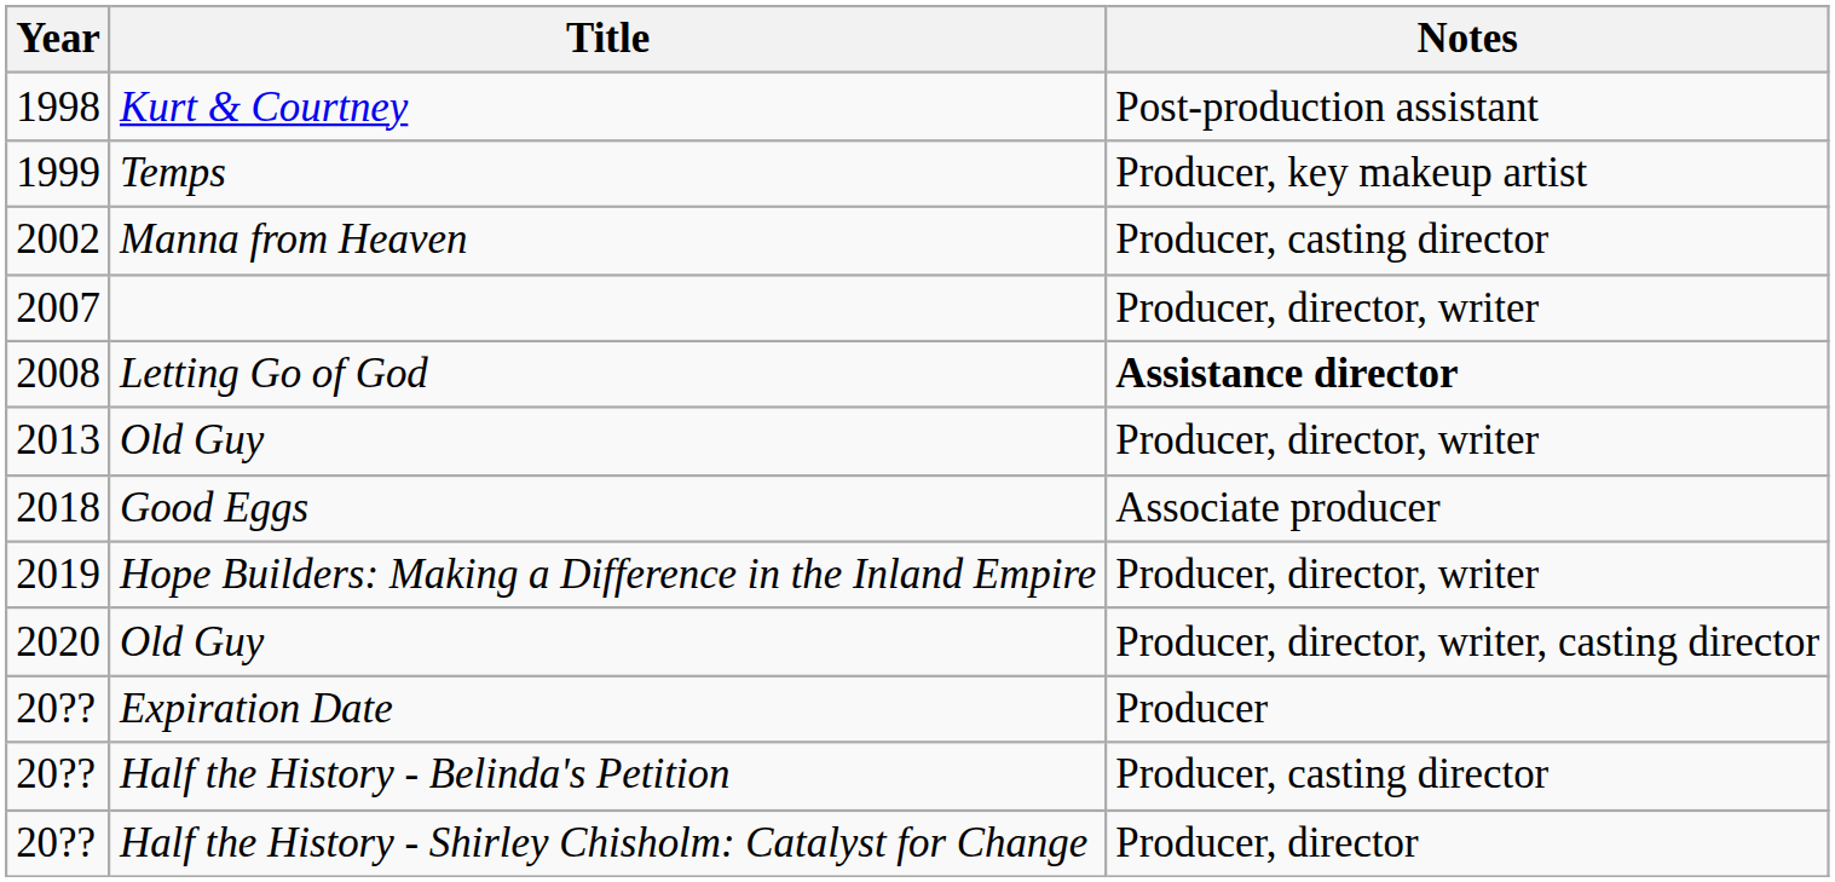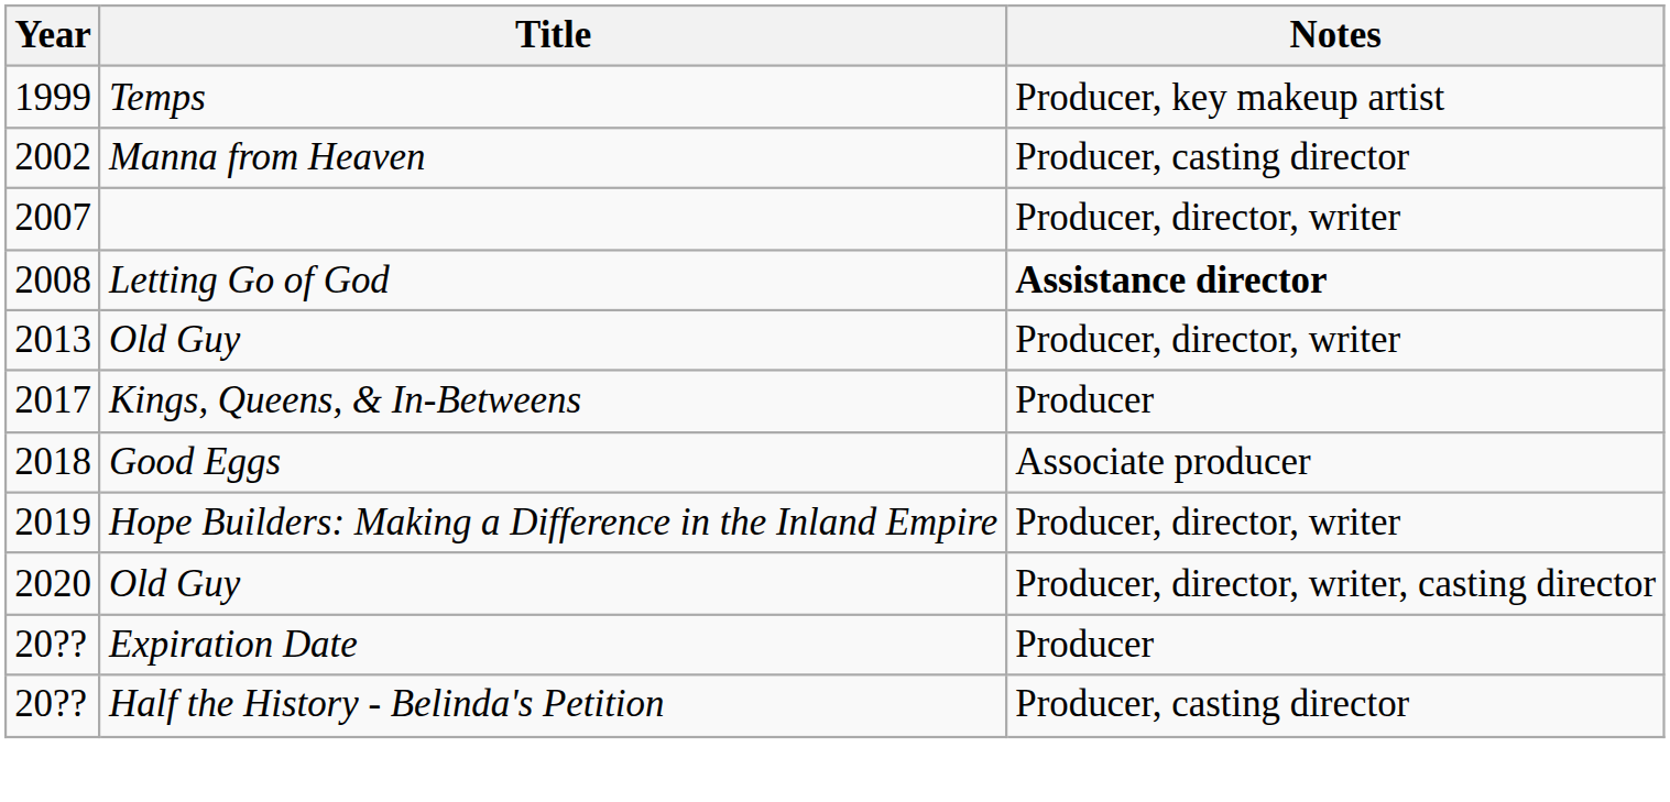 <table class="wikitable sortable">
 <tr>
 <th>Year</th>
 <th>Title</th>
 <th class="unsortable">Notes</th>
-</tr>
-<tr>
-<td>1998</td>
-<td><em><a href='#'>Kurt & Courtney</a></em></td>
-<td>Post-production assistant</td>
 </tr>
 <tr>
 <td>1999</td>
 <td><em>Temps</em></td>
 <td>Producer, key makeup artist</td>
 </tr>
 <tr>
 <td>2002</td>
 <td><em>Manna from Heaven</em></td>
 <td>Producer, casting director</td>
 </tr>
 <tr>
 <td>2007</td>
 <td><em></em></td>
 <td>Producer, director, writer</td>
 </tr>
 <tr>
 <td>2008</td>
 <td><em>Letting Go of God</em></td>
 <td><strong>Assistance director</strong></td>
 </tr>
 <tr>
 <td>2013</td>
 <td><em>Old Guy</em></td>
 <td>Producer, director, writer</td>
 </tr>
 <tr>
+<td>2017</td>
+<td><em>Kings, Queens, & In-Betweens</em></td>
+<td>Producer</td>
+</tr>
+<tr>
 <td>2018</td>
 <td><em>Good Eggs</em></td>
 <td>Associate producer</td>
 </tr>
 <tr>
 <td>2019</td>
 <td><em>Hope Builders: Making a Difference in the Inland Empire</em></td>
 <td>Producer, director, writer</td>
 </tr>
 <tr>
 <td>2020</td>
 <td><em>Old Guy</em></td>
 <td>Producer, director, writer, casting director</td>
 </tr>
 <tr>
 <td>20??</td>
 <td><em>Expiration Date</em></td>
 <td>Producer</td>
 </tr>
 <tr>
 <td>20??</td>
 <td><em>Half the History - Belinda's Petition</em></td>
 <td>Producer, casting director</td>
 </tr>
-<tr>
-<td>20??</td>
-<td><em>Half the History - Shirley Chisholm: Catalyst for Change</em></td>
-<td>Producer, director</td>
-</tr>
 </table>
